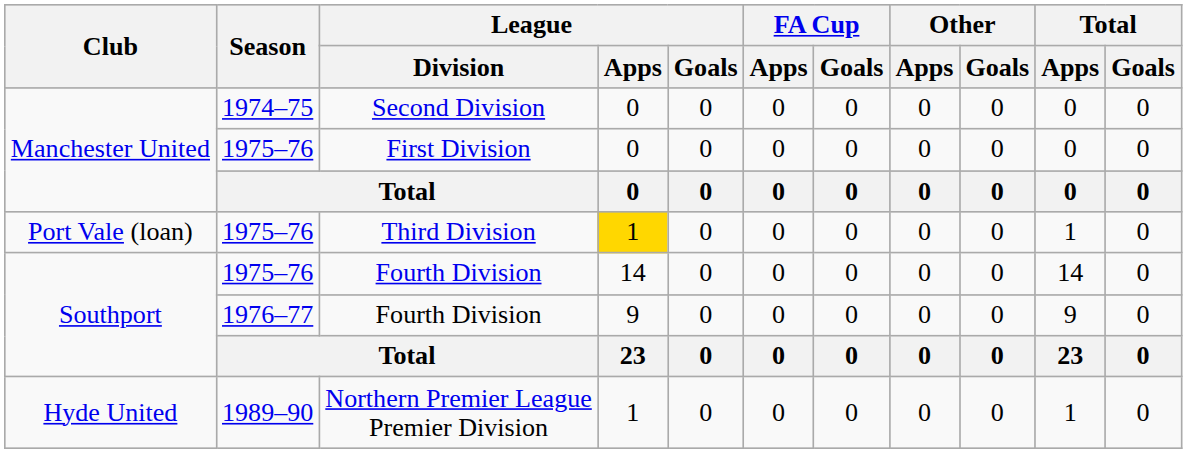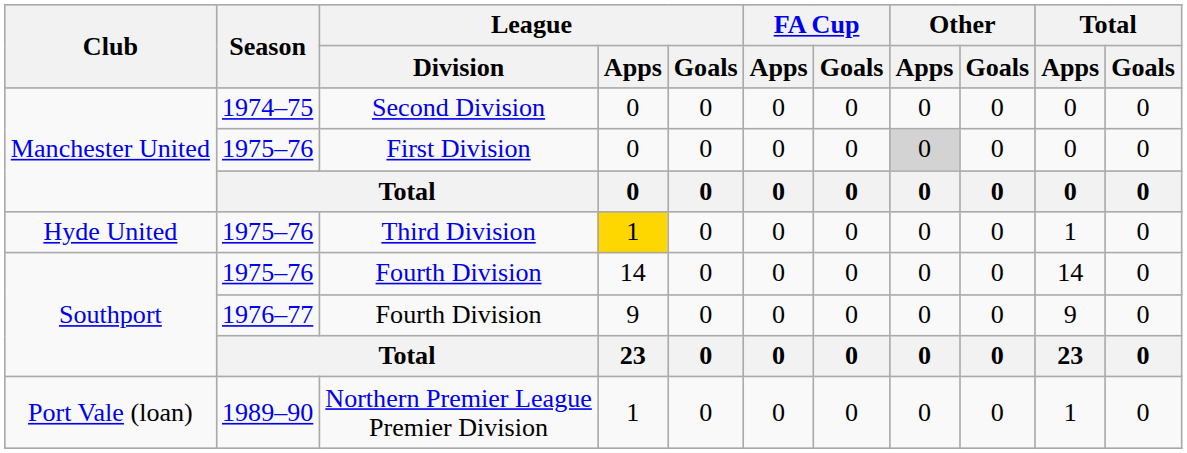 <table class="wikitable" style="text-align:center">
 <tr>
 <th rowspan="2">Club</th>
 <th rowspan="2">Season</th>
 <th colspan="3">League</th>
 <th colspan="2"><a href='#'>FA Cup</a></th>
 <th colspan="2">Other</th>
 <th colspan="2">Total</th>
 </tr>
 <tr>
 <th>Division</th>
 <th>Apps</th>
 <th>Goals</th>
 <th>Apps</th>
 <th>Goals</th>
 <th>Apps</th>
 <th>Goals</th>
 <th>Apps</th>
 <th>Goals</th>
 </tr>
 <tr>
 <td rowspan="3"><a href='#'>Manchester United</a></td>
 <td><a href='#'>1974–75</a></td>
 <td><a href='#'>Second Division</a></td>
 <td>0</td>
 <td>0</td>
 <td>0</td>
 <td>0</td>
 <td>0</td>
 <td>0</td>
 <td>0</td>
 <td>0</td>
 </tr>
 <tr>
 <td><a href='#'>1975–76</a></td>
 <td><a href='#'>First Division</a></td>
 <td>0</td>
 <td>0</td>
 <td>0</td>
 <td>0</td>
-<td>0</td>
+<td style="background: lightgrey;">0</td>
 <td>0</td>
 <td>0</td>
 <td>0</td>
 </tr>
 <tr>
 <th colspan="2">Total</th>
 <th>0</th>
 <th>0</th>
 <th>0</th>
 <th>0</th>
 <th>0</th>
 <th>0</th>
 <th>0</th>
 <th>0</th>
 </tr>
 <tr>
-<td><a href='#'>Port Vale</a> (loan)</td>
+<td><a href='#'>Hyde United</a></td>
 <td><a href='#'>1975–76</a></td>
 <td><a href='#'>Third Division</a></td>
 <td style="background: gold;">1</td>
 <td>0</td>
 <td>0</td>
 <td>0</td>
 <td>0</td>
 <td>0</td>
 <td>1</td>
 <td>0</td>
 </tr>
 <tr>
 <td rowspan="3"><a href='#'>Southport</a></td>
 <td><a href='#'>1975–76</a></td>
 <td><a href='#'>Fourth Division</a></td>
 <td>14</td>
 <td>0</td>
 <td>0</td>
 <td>0</td>
 <td>0</td>
 <td>0</td>
 <td>14</td>
 <td>0</td>
 </tr>
 <tr>
 <td><a href='#'>1976–77</a></td>
 <td>Fourth Division</td>
 <td>9</td>
 <td>0</td>
 <td>0</td>
 <td>0</td>
 <td>0</td>
 <td>0</td>
 <td>9</td>
 <td>0</td>
 </tr>
 <tr>
 <th colspan="2">Total</th>
 <th>23</th>
 <th>0</th>
 <th>0</th>
 <th>0</th>
 <th>0</th>
 <th>0</th>
 <th>23</th>
 <th>0</th>
 </tr>
 <tr>
-<td><a href='#'>Hyde United</a></td>
+<td><a href='#'>Port Vale</a> (loan)</td>
 <td><a href='#'>1989–90</a></td>
 <td><a href='#'>Northern Premier League</a><br>Premier Division</td>
 <td>1</td>
 <td>0</td>
 <td>0</td>
 <td>0</td>
 <td>0</td>
 <td>0</td>
 <td>1</td>
 <td>0</td>
 </tr>
 </table>
